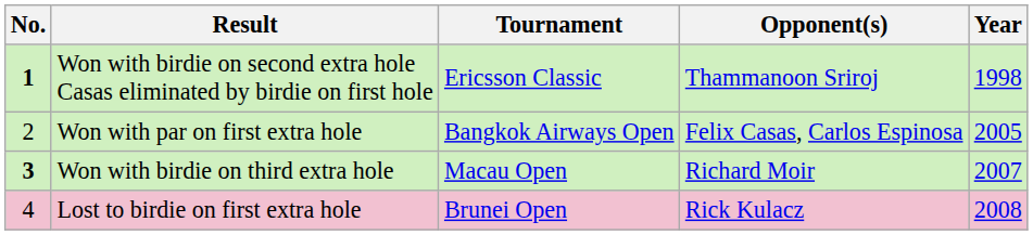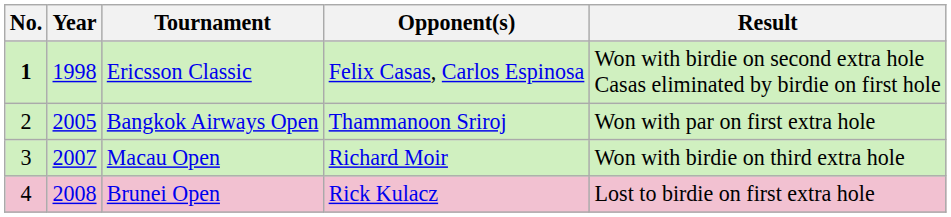 <table class="wikitable" style="font-size:95%;">
 <tr>
 <th>No.</th>
-<th>Result</th>
+<th>Year</th>
 <th>Tournament</th>
 <th>Opponent(s)</th>
-<th>Year</th>
+<th>Result</th>
 </tr>
 <tr style="background:#D0F0C0;">
 <td align=center><strong>1</strong></td>
+<td><a href='#'>1998</a></td>
+<td><a href='#'>Ericsson Classic</a></td>
+<td> <a href='#'>Felix Casas</a>,  <a href='#'>Carlos Espinosa</a></td>
 <td>Won with birdie on second extra hole<br>Casas eliminated by birdie on first hole</td>
-<td><a href='#'>Ericsson Classic</a></td>
-<td> <a href='#'>Thammanoon Sriroj</a></td>
-<td><a href='#'>1998</a></td>
 </tr>
 <tr style="background:#D0F0C0;">
 <td align=center>2</td>
+<td><a href='#'>2005</a></td>
+<td><a href='#'>Bangkok Airways Open</a></td>
+<td> <a href='#'>Thammanoon Sriroj</a></td>
 <td>Won with par on first extra hole</td>
-<td><a href='#'>Bangkok Airways Open</a></td>
-<td> <a href='#'>Felix Casas</a>,  <a href='#'>Carlos Espinosa</a></td>
-<td><a href='#'>2005</a></td>
 </tr>
 <tr style="background:#D0F0C0;">
-<td align=center><strong>3</strong></td>
-<td>Won with birdie on third extra hole</td>
+<td align=center>3</td>
+<td><a href='#'>2007</a></td>
 <td><a href='#'>Macau Open</a></td>
 <td> <a href='#'>Richard Moir</a></td>
-<td><a href='#'>2007</a></td>
+<td>Won with birdie on third extra hole</td>
 </tr>
 <tr style="background:#F2C1D1;">
 <td align=center>4</td>
-<td>Lost to birdie on first extra hole</td>
+<td><a href='#'>2008</a></td>
 <td><a href='#'>Brunei Open</a></td>
 <td> <a href='#'>Rick Kulacz</a></td>
-<td><a href='#'>2008</a></td>
+<td>Lost to birdie on first extra hole</td>
 </tr>
 </table>
